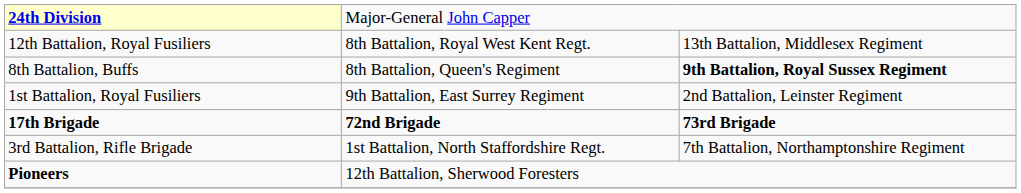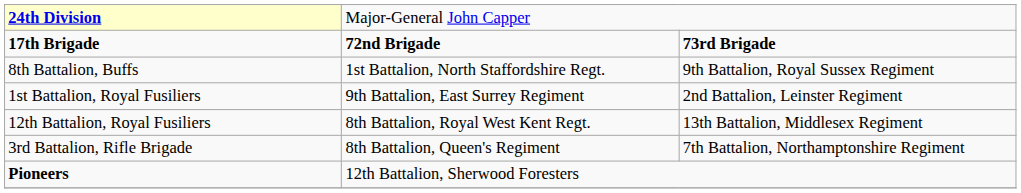 <table class="wikitable">
 <tr>
 <td style="background:#FFFFCC;"><strong><a href='#'>24th Division</a>  </strong></td>
 <td colspan="2">Major-General <a href='#'>John Capper</a></td>
+</tr>
+<tr>
+<td width="320pt"><strong>17th Brigade</strong></td>
+<td width="320pt"><strong>72nd Brigade</strong></td>
+<td width="320pt"><strong>73rd Brigade</strong></td>
+</tr>
+<tr>
+<td>8th Battalion, Buffs</td>
+<td>1st Battalion, North Staffordshire Regt.</td>
+<td>9th Battalion, Royal Sussex Regiment</td>
+</tr>
+<tr>
+<td>1st Battalion, Royal Fusiliers</td>
+<td>9th Battalion, East Surrey Regiment</td>
+<td>2nd Battalion, Leinster Regiment</td>
 </tr>
 <tr>
 <td>12th Battalion, Royal Fusiliers</td>
 <td>8th Battalion, Royal West Kent Regt.</td>
 <td>13th Battalion, Middlesex Regiment</td>
 </tr>
 <tr>
-<td>8th Battalion, Buffs</td>
+<td>3rd Battalion, Rifle Brigade</td>
 <td>8th Battalion, Queen's Regiment</td>
-<td><strong>9th Battalion, Royal Sussex Regiment</strong></td>
-</tr>
-<tr>
-<td>1st Battalion, Royal Fusiliers</td>
-<td>9th Battalion, East Surrey Regiment</td>
-<td>2nd Battalion, Leinster Regiment</td>
-</tr>
-<tr>
-<td width="320pt"><strong>17th Brigade</strong></td>
-<td width="320pt"><strong>72nd Brigade</strong></td>
-<td width="320pt"><strong>73rd Brigade</strong></td>
-</tr>
-<tr>
-<td>3rd Battalion, Rifle Brigade</td>
-<td>1st Battalion, North Staffordshire Regt.</td>
 <td>7th Battalion, Northamptonshire Regiment</td>
 </tr>
 <tr>
 <td><strong>Pioneers</strong></td>
 <td colspan="2">12th Battalion, Sherwood Foresters</td>
 </tr>
 <tr>
 </tr>
 </table>
